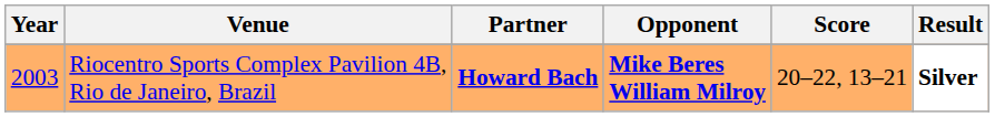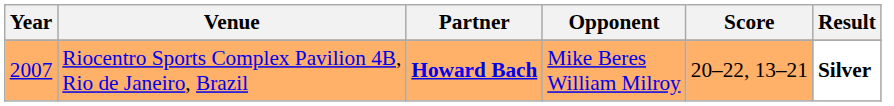 <table class="sortable wikitable" style="font-size: 90%;">
 <tr>
 <th>Year</th>
 <th>Venue</th>
 <th>Partner</th>
 <th>Opponent</th>
 <th>Score</th>
 <th>Result</th>
 </tr>
 <tr>
 </tr>
 <tr style="background:#FFB069">
-<td align="center"><a href='#'>2003</a></td>
+<td align="center"><a href='#'>2007</a></td>
 <td align="left"><a href='#'>Riocentro Sports Complex Pavilion 4B</a>,<br><a href='#'>Rio de Janeiro</a>, <a href='#'>Brazil</a></td>
 <td align="left"><strong> <a href='#'>Howard Bach</a></strong></td>
-<td align="left"><strong> <a href='#'>Mike Beres</a><br> <a href='#'>William Milroy</a></strong></td>
+<td align="left"> <a href='#'>Mike Beres</a><br> <a href='#'>William Milroy</a></td>
 <td align="left">20–22, 13–21</td>
 <td style="text-align:left; background:white"> <strong>Silver</strong></td>
 </tr>
 </table>
